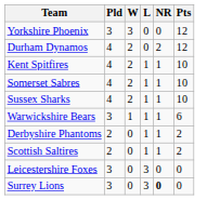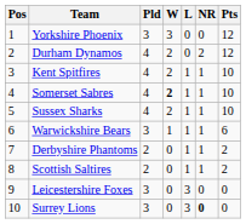 <table class="wikitable">
 <tr>
+<th>Pos</th>
 <th>Team</th>
 <th>Pld</th>
 <th>W</th>
 <th>L</th>
 <th>NR</th>
 <th>Pts</th>
 </tr>
 <tr>
+<td>1</td>
 <td><a href='#'>Yorkshire Phoenix</a></td>
 <td>3</td>
 <td>3</td>
 <td>0</td>
 <td>0</td>
 <td>12</td>
 </tr>
 <tr>
+<td>2</td>
 <td><a href='#'>Durham Dynamos</a></td>
 <td>4</td>
 <td>2</td>
 <td>0</td>
 <td>2</td>
 <td>12</td>
 </tr>
 <tr>
+<td>3</td>
 <td><a href='#'>Kent Spitfires</a></td>
 <td>4</td>
 <td>2</td>
 <td>1</td>
 <td>1</td>
 <td>10</td>
 </tr>
 <tr>
+<td>4</td>
 <td><a href='#'>Somerset Sabres</a></td>
 <td>4</td>
-<td>2</td>
+<td><strong>2</strong></td>
 <td>1</td>
 <td>1</td>
 <td>10</td>
 </tr>
 <tr>
+<td>5</td>
 <td><a href='#'>Sussex Sharks</a></td>
 <td>4</td>
 <td>2</td>
 <td>1</td>
 <td>1</td>
 <td>10</td>
 </tr>
 <tr>
+<td>6</td>
 <td><a href='#'>Warwickshire Bears</a></td>
 <td>3</td>
 <td>1</td>
 <td>1</td>
 <td>1</td>
 <td>6</td>
 </tr>
 <tr>
+<td>7</td>
 <td><a href='#'>Derbyshire Phantoms</a></td>
 <td>2</td>
 <td>0</td>
 <td>1</td>
 <td>1</td>
 <td>2</td>
 </tr>
 <tr>
+<td>8</td>
 <td><a href='#'>Scottish Saltires</a></td>
 <td>2</td>
 <td>0</td>
 <td>1</td>
 <td>1</td>
 <td>2</td>
 </tr>
 <tr>
+<td>9</td>
 <td><a href='#'>Leicestershire Foxes</a></td>
 <td>3</td>
 <td>0</td>
 <td>3</td>
 <td>0</td>
 <td>0</td>
 </tr>
 <tr>
+<td>10</td>
 <td><a href='#'>Surrey Lions</a></td>
 <td>3</td>
 <td>0</td>
 <td>3</td>
 <td><strong>0</strong></td>
 <td>0</td>
 </tr>
 </table>
